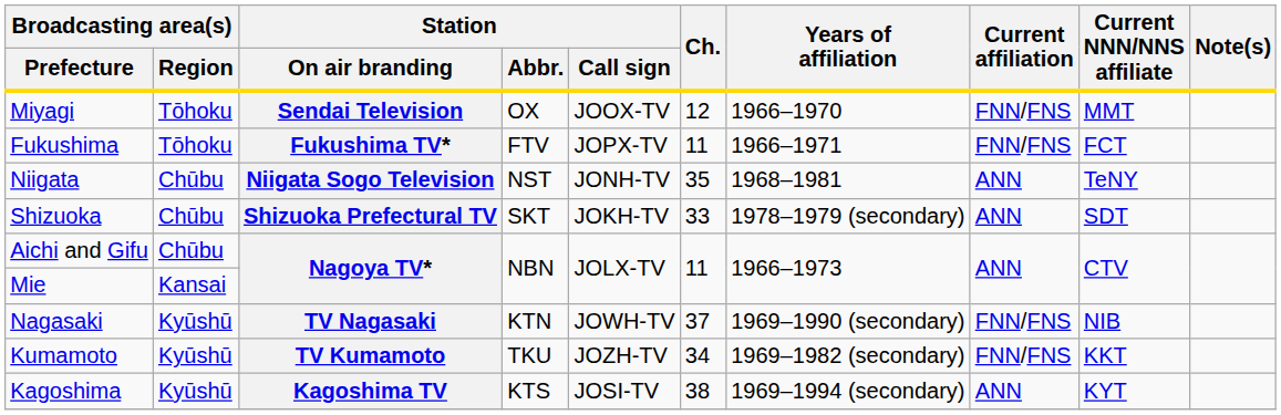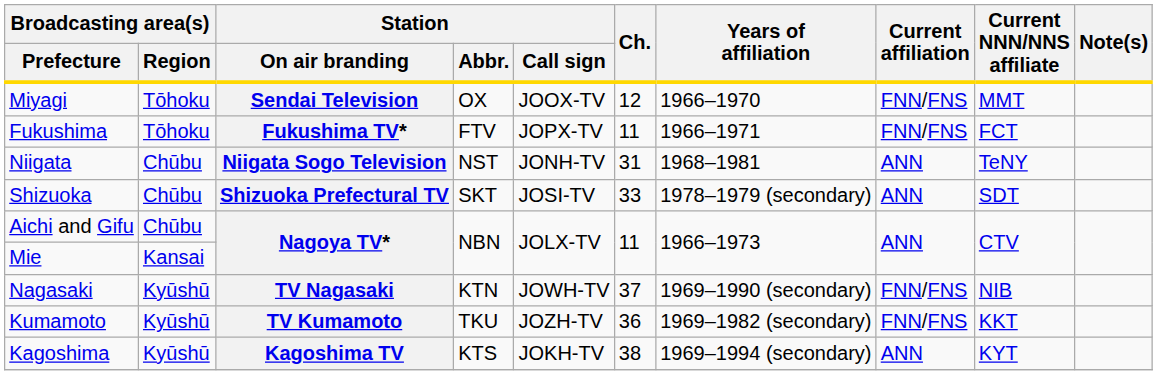 <table class="wikitable sortable">
 <tr>
 <th colspan="2">Broadcasting area(s)</th>
 <th colspan="3">Station</th>
 <th rowspan="2" style="border-bottom:3px solid #FFD800;">Ch.</th>
 <th rowspan="2" style="border-bottom:3px solid #FFD800;">Years of<br>affiliation</th>
 <th rowspan="2" style="border-bottom:3px solid #FFD800;">Current<br>affiliation</th>
 <th rowspan="2" style="border-bottom:3px solid #FFD800;">Current<br>NNN/NNS<br>affiliate</th>
 <th rowspan="2" style="border-bottom:3px solid #FFD800;" class="unsortable">Note(s)</th>
 </tr>
 <tr>
 <th style="border-bottom:3px solid #FFD800;">Prefecture</th>
 <th style="border-bottom:3px solid #FFD800;">Region</th>
 <th style="border-bottom:3px solid #FFD800;">On air branding</th>
 <th style="border-bottom:3px solid #FFD800;">Abbr.</th>
 <th style="border-bottom:3px solid #FFD800;">Call sign</th>
 </tr>
 <tr>
 <td><a href='#'>Miyagi</a></td>
 <td><a href='#'>Tōhoku</a></td>
 <th><a href='#'>Sendai Television</a></th>
 <td>OX</td>
 <td>JOOX-TV</td>
 <td>12</td>
 <td>1966–1970</td>
 <td><a href='#'>FNN</a>/<a href='#'>FNS</a></td>
 <td><a href='#'>MMT</a></td>
 <td></td>
 </tr>
 <tr>
 <td><a href='#'>Fukushima</a></td>
 <td><a href='#'>Tōhoku</a></td>
 <th><a href='#'>Fukushima TV</a>*</th>
 <td>FTV</td>
 <td>JOPX-TV</td>
 <td>11</td>
 <td>1966–1971</td>
 <td><a href='#'>FNN</a>/<a href='#'>FNS</a></td>
 <td><a href='#'>FCT</a></td>
 <td></td>
 </tr>
 <tr>
 <td><a href='#'>Niigata</a></td>
 <td><a href='#'>Chūbu</a></td>
 <th><a href='#'>Niigata Sogo Television</a></th>
 <td>NST</td>
 <td>JONH-TV</td>
-<td>35</td>
+<td>31</td>
 <td>1968–1981</td>
 <td><a href='#'>ANN</a></td>
 <td><a href='#'>TeNY</a></td>
 <td></td>
 </tr>
 <tr>
 <td><a href='#'>Shizuoka</a></td>
 <td><a href='#'>Chūbu</a></td>
 <th><a href='#'>Shizuoka Prefectural TV</a></th>
 <td>SKT</td>
-<td>JOKH-TV</td>
+<td>JOSI-TV</td>
 <td>33</td>
 <td>1978–1979 (secondary)</td>
 <td><a href='#'>ANN</a></td>
 <td><a href='#'>SDT</a></td>
 <td></td>
 </tr>
 <tr>
 <td><a href='#'>Aichi</a> and <a href='#'>Gifu</a></td>
 <td><a href='#'>Chūbu</a></td>
 <th rowspan="2"><a href='#'>Nagoya TV</a>*</th>
 <td rowspan="2">NBN</td>
 <td rowspan="2">JOLX-TV</td>
 <td rowspan="2">11</td>
 <td rowspan="2">1966–1973</td>
 <td rowspan="2"><a href='#'>ANN</a></td>
 <td rowspan="2"><a href='#'>CTV</a></td>
 <td rowspan="2"></td>
 </tr>
 <tr>
 <td><a href='#'>Mie</a></td>
 <td><a href='#'>Kansai</a></td>
 </tr>
 <tr>
 <td><a href='#'>Nagasaki</a></td>
 <td><a href='#'>Kyūshū</a></td>
 <th><a href='#'>TV Nagasaki</a></th>
 <td>KTN</td>
 <td>JOWH-TV</td>
 <td>37</td>
 <td>1969–1990 (secondary)</td>
 <td><a href='#'>FNN</a>/<a href='#'>FNS</a></td>
 <td><a href='#'>NIB</a></td>
 <td></td>
 </tr>
 <tr>
 <td><a href='#'>Kumamoto</a></td>
 <td><a href='#'>Kyūshū</a></td>
 <th><a href='#'>TV Kumamoto</a></th>
 <td>TKU</td>
 <td>JOZH-TV</td>
-<td>34</td>
+<td>36</td>
 <td>1969–1982 (secondary)</td>
 <td><a href='#'>FNN</a>/<a href='#'>FNS</a></td>
 <td><a href='#'>KKT</a></td>
 <td></td>
 </tr>
 <tr>
 <td><a href='#'>Kagoshima</a></td>
 <td><a href='#'>Kyūshū</a></td>
 <th><a href='#'>Kagoshima TV</a></th>
 <td>KTS</td>
-<td>JOSI-TV</td>
+<td>JOKH-TV</td>
 <td>38</td>
 <td>1969–1994 (secondary)</td>
 <td><a href='#'>ANN</a></td>
 <td><a href='#'>KYT</a></td>
 <td></td>
 </tr>
 <tr>
 </tr>
 </table>
